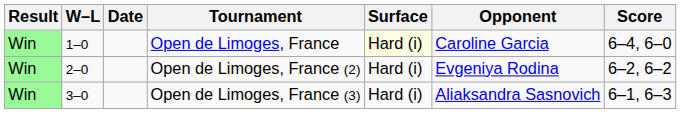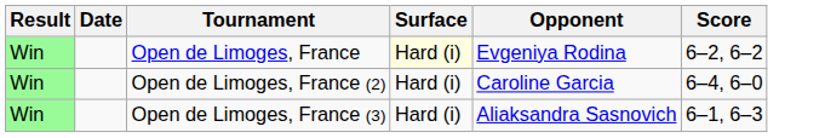 <table class="sortable wikitable">
 <tr>
 <th>Result</th>
-<th class="unsortable">W–L</th>
 <th>Date</th>
 <th>Tournament</th>
 <th>Surface</th>
 <th>Opponent</th>
 <th class="unsortable">Score</th>
 </tr>
 <tr>
 <td style="background:#98fb98;">Win</td>
-<td><small>1–0</small></td>
 <td><a href='#'></a></td>
 <td><a href='#'>Open de Limoges</a>, France</td>
 <td style="background: lightyellow;">Hard (i)</td>
+<td> <a href='#'>Evgeniya Rodina</a></td>
+<td>6–2, 6–2</td>
+</tr>
+<tr>
+<td style="background:#98fb98;">Win</td>
+<td><a href='#'></a></td>
+<td>Open de Limoges, France <small>(2)</small></td>
+<td>Hard (i)</td>
 <td> <a href='#'>Caroline Garcia</a></td>
 <td>6–4, 6–0</td>
 </tr>
 <tr>
 <td style="background:#98fb98;">Win</td>
-<td><small>2–0</small></td>
-<td><a href='#'></a></td>
-<td>Open de Limoges, France <small>(2)</small></td>
-<td>Hard (i)</td>
-<td> <a href='#'>Evgeniya Rodina</a></td>
-<td>6–2, 6–2</td>
-</tr>
-<tr>
-<td style="background:#98fb98;">Win</td>
-<td><small>3–0</small></td>
 <td><a href='#'></a></td>
 <td>Open de Limoges, France <small>(3)</small></td>
 <td>Hard (i)</td>
 <td> <a href='#'>Aliaksandra Sasnovich</a></td>
 <td>6–1, 6–3</td>
 </tr>
 </table>
